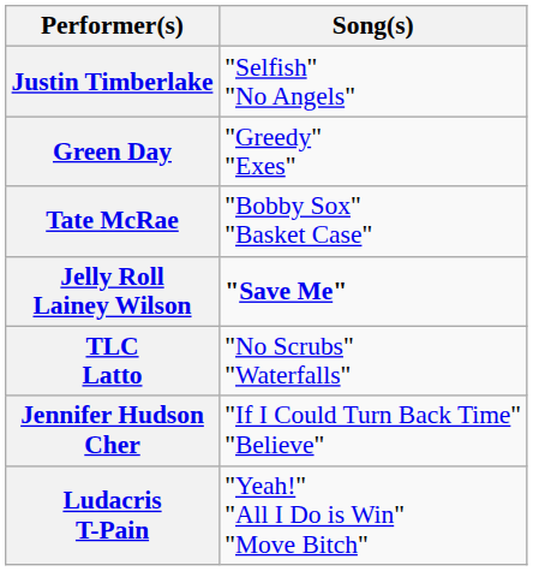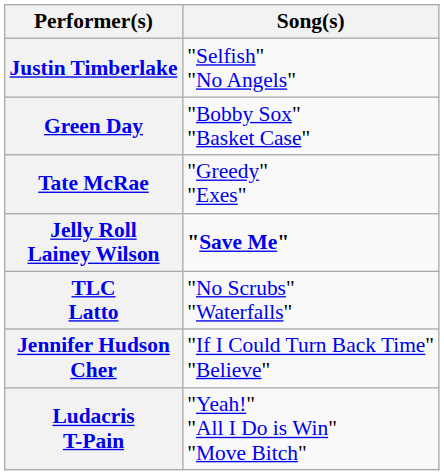 <table class="wikitable plainrowheaders">
 <tr>
 <th scope="col">Performer(s)</th>
 <th scope="col">Song(s)</th>
 </tr>
 <tr>
 <th scope="row"><a href='#'>Justin Timberlake</a></th>
 <td>"<a href='#'>Selfish</a>"<br>"<a href='#'>No Angels</a>"</td>
 </tr>
 <tr>
 <th scope="row"><a href='#'>Green Day</a></th>
-<td>"<a href='#'>Greedy</a>"<br>"<a href='#'>Exes</a>"</td>
+<td>"<a href='#'>Bobby Sox</a>"<br>"<a href='#'>Basket Case</a>"</td>
 </tr>
 <tr>
 <th scope="row"><a href='#'>Tate McRae</a></th>
-<td>"<a href='#'>Bobby Sox</a>"<br>"<a href='#'>Basket Case</a>"</td>
+<td>"<a href='#'>Greedy</a>"<br>"<a href='#'>Exes</a>"</td>
 </tr>
 <tr>
 <th scope="row"><a href='#'>Jelly Roll</a><br><a href='#'>Lainey Wilson</a></th>
 <td><strong>"<a href='#'>Save Me</a>"</strong></td>
 </tr>
 <tr>
 <th scope="row"><a href='#'>TLC</a><br><a href='#'>Latto</a></th>
 <td>"<a href='#'>No Scrubs</a>"<br>"<a href='#'>Waterfalls</a>"</td>
 </tr>
 <tr>
 <th scope="row"><a href='#'>Jennifer Hudson</a><br><a href='#'>Cher</a></th>
 <td>"<a href='#'>If I Could Turn Back Time</a>"<br>"<a href='#'>Believe</a>"</td>
 </tr>
 <tr>
 <th scope="row"><a href='#'>Ludacris</a><br><a href='#'>T-Pain</a></th>
 <td>"<a href='#'>Yeah!</a>"<br>"<a href='#'>All I Do is Win</a>"<br>"<a href='#'>Move Bitch</a>"</td>
 </tr>
 </table>
